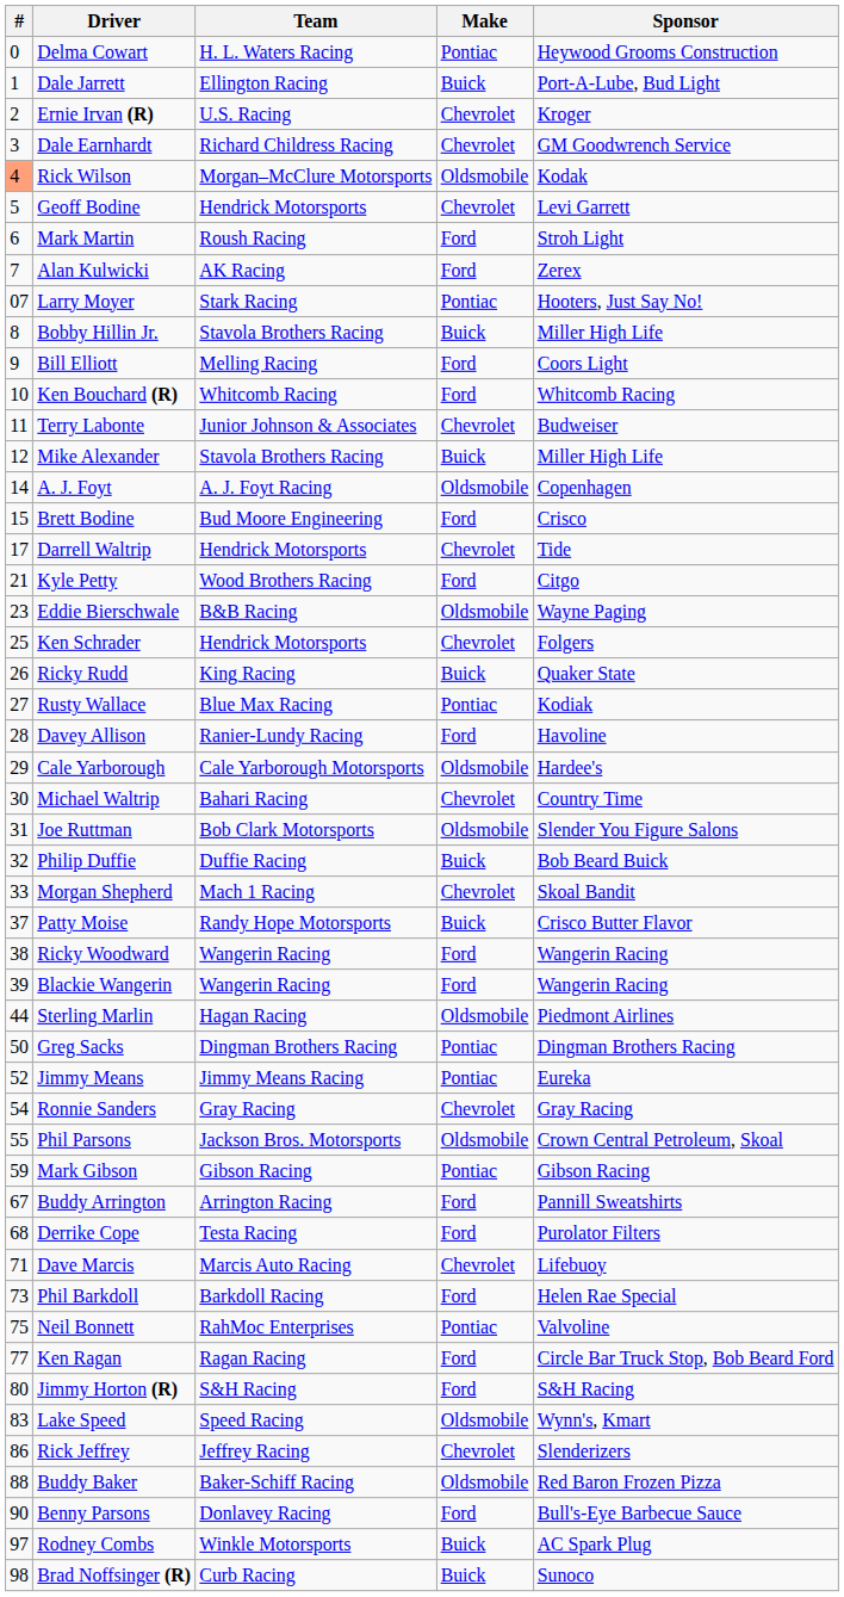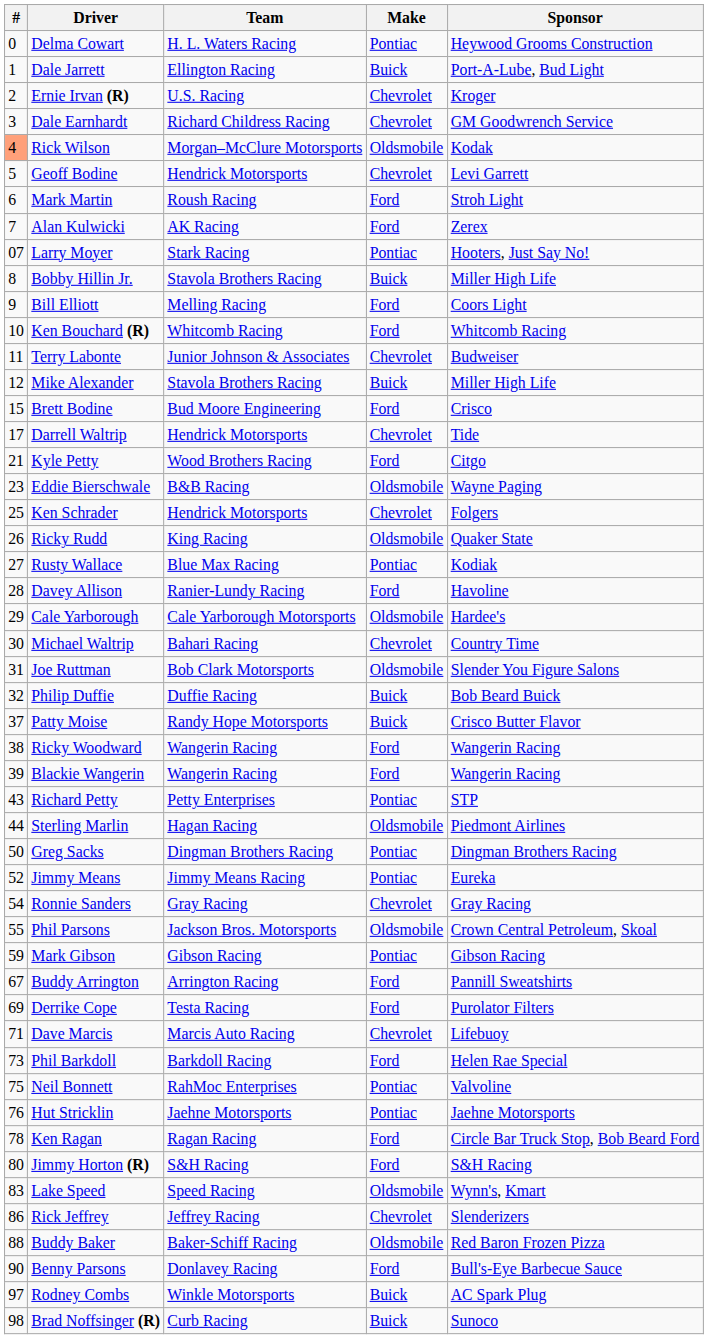 <table class="wikitable" style="font-size:95%">
 <tr>
 <th>#</th>
 <th>Driver</th>
 <th>Team</th>
 <th>Make</th>
 <th>Sponsor</th>
 </tr>
 <tr>
 <td>0</td>
 <td><a href='#'>Delma Cowart</a></td>
 <td><a href='#'>H. L. Waters Racing</a></td>
 <td><a href='#'>Pontiac</a></td>
 <td><a href='#'>Heywood Grooms Construction</a></td>
 </tr>
 <tr>
 <td>1</td>
 <td><a href='#'>Dale Jarrett</a></td>
 <td><a href='#'>Ellington Racing</a></td>
 <td><a href='#'>Buick</a></td>
 <td><a href='#'>Port-A-Lube</a>, <a href='#'>Bud Light</a></td>
 </tr>
 <tr>
 <td>2</td>
 <td><a href='#'>Ernie Irvan</a> <strong>(R)</strong></td>
 <td><a href='#'>U.S. Racing</a></td>
 <td><a href='#'>Chevrolet</a></td>
 <td><a href='#'>Kroger</a></td>
 </tr>
 <tr>
 <td>3</td>
 <td><a href='#'>Dale Earnhardt</a></td>
 <td><a href='#'>Richard Childress Racing</a></td>
 <td><a href='#'>Chevrolet</a></td>
 <td><a href='#'>GM Goodwrench Service</a></td>
 </tr>
 <tr>
 <td style="background: lightsalmon;">4</td>
 <td><a href='#'>Rick Wilson</a></td>
 <td><a href='#'>Morgan–McClure Motorsports</a></td>
 <td><a href='#'>Oldsmobile</a></td>
 <td><a href='#'>Kodak</a></td>
 </tr>
 <tr>
 <td>5</td>
 <td><a href='#'>Geoff Bodine</a></td>
 <td><a href='#'>Hendrick Motorsports</a></td>
 <td><a href='#'>Chevrolet</a></td>
 <td><a href='#'>Levi Garrett</a></td>
 </tr>
 <tr>
 <td>6</td>
 <td><a href='#'>Mark Martin</a></td>
 <td><a href='#'>Roush Racing</a></td>
 <td><a href='#'>Ford</a></td>
 <td><a href='#'>Stroh Light</a></td>
 </tr>
 <tr>
 <td>7</td>
 <td><a href='#'>Alan Kulwicki</a></td>
 <td><a href='#'>AK Racing</a></td>
 <td><a href='#'>Ford</a></td>
 <td><a href='#'>Zerex</a></td>
 </tr>
 <tr>
 <td>07</td>
 <td><a href='#'>Larry Moyer</a></td>
 <td><a href='#'>Stark Racing</a></td>
 <td><a href='#'>Pontiac</a></td>
 <td><a href='#'>Hooters</a>, <a href='#'>Just Say No!</a></td>
 </tr>
 <tr>
 <td>8</td>
 <td><a href='#'>Bobby Hillin Jr.</a></td>
 <td><a href='#'>Stavola Brothers Racing</a></td>
 <td><a href='#'>Buick</a></td>
 <td><a href='#'>Miller High Life</a></td>
 </tr>
 <tr>
 <td>9</td>
 <td><a href='#'>Bill Elliott</a></td>
 <td><a href='#'>Melling Racing</a></td>
 <td><a href='#'>Ford</a></td>
 <td><a href='#'>Coors Light</a></td>
 </tr>
 <tr>
 <td>10</td>
 <td><a href='#'>Ken Bouchard</a> <strong>(R)</strong></td>
 <td><a href='#'>Whitcomb Racing</a></td>
 <td><a href='#'>Ford</a></td>
 <td><a href='#'>Whitcomb Racing</a></td>
 </tr>
 <tr>
 <td>11</td>
 <td><a href='#'>Terry Labonte</a></td>
 <td><a href='#'>Junior Johnson & Associates</a></td>
 <td><a href='#'>Chevrolet</a></td>
 <td><a href='#'>Budweiser</a></td>
 </tr>
 <tr>
 <td>12</td>
 <td><a href='#'>Mike Alexander</a></td>
 <td><a href='#'>Stavola Brothers Racing</a></td>
 <td><a href='#'>Buick</a></td>
 <td><a href='#'>Miller High Life</a></td>
 </tr>
 <tr>
-<td>14</td>
-<td><a href='#'>A. J. Foyt</a></td>
-<td><a href='#'>A. J. Foyt Racing</a></td>
-<td><a href='#'>Oldsmobile</a></td>
-<td><a href='#'>Copenhagen</a></td>
-</tr>
-<tr>
 <td>15</td>
 <td><a href='#'>Brett Bodine</a></td>
 <td><a href='#'>Bud Moore Engineering</a></td>
 <td><a href='#'>Ford</a></td>
 <td><a href='#'>Crisco</a></td>
 </tr>
 <tr>
 <td>17</td>
 <td><a href='#'>Darrell Waltrip</a></td>
 <td><a href='#'>Hendrick Motorsports</a></td>
 <td><a href='#'>Chevrolet</a></td>
 <td><a href='#'>Tide</a></td>
 </tr>
 <tr>
 <td>21</td>
 <td><a href='#'>Kyle Petty</a></td>
 <td><a href='#'>Wood Brothers Racing</a></td>
 <td><a href='#'>Ford</a></td>
 <td><a href='#'>Citgo</a></td>
 </tr>
 <tr>
 <td>23</td>
 <td><a href='#'>Eddie Bierschwale</a></td>
 <td><a href='#'>B&B Racing</a></td>
 <td><a href='#'>Oldsmobile</a></td>
 <td><a href='#'>Wayne Paging</a></td>
 </tr>
 <tr>
 <td>25</td>
 <td><a href='#'>Ken Schrader</a></td>
 <td><a href='#'>Hendrick Motorsports</a></td>
 <td><a href='#'>Chevrolet</a></td>
 <td><a href='#'>Folgers</a></td>
 </tr>
 <tr>
 <td>26</td>
 <td><a href='#'>Ricky Rudd</a></td>
 <td><a href='#'>King Racing</a></td>
-<td><a href='#'>Buick</a></td>
+<td><a href='#'>Oldsmobile</a></td>
 <td><a href='#'>Quaker State</a></td>
 </tr>
 <tr>
 <td>27</td>
 <td><a href='#'>Rusty Wallace</a></td>
 <td><a href='#'>Blue Max Racing</a></td>
 <td><a href='#'>Pontiac</a></td>
 <td><a href='#'>Kodiak</a></td>
 </tr>
 <tr>
 <td>28</td>
 <td><a href='#'>Davey Allison</a></td>
 <td><a href='#'>Ranier-Lundy Racing</a></td>
 <td><a href='#'>Ford</a></td>
 <td><a href='#'>Havoline</a></td>
 </tr>
 <tr>
 <td>29</td>
 <td><a href='#'>Cale Yarborough</a></td>
 <td><a href='#'>Cale Yarborough Motorsports</a></td>
 <td><a href='#'>Oldsmobile</a></td>
 <td><a href='#'>Hardee's</a></td>
 </tr>
 <tr>
 <td>30</td>
 <td><a href='#'>Michael Waltrip</a></td>
 <td><a href='#'>Bahari Racing</a></td>
 <td><a href='#'>Chevrolet</a></td>
 <td><a href='#'>Country Time</a></td>
 </tr>
 <tr>
 <td>31</td>
 <td><a href='#'>Joe Ruttman</a></td>
 <td><a href='#'>Bob Clark Motorsports</a></td>
 <td><a href='#'>Oldsmobile</a></td>
 <td><a href='#'>Slender You Figure Salons</a></td>
 </tr>
 <tr>
 <td>32</td>
 <td><a href='#'>Philip Duffie</a></td>
 <td><a href='#'>Duffie Racing</a></td>
 <td><a href='#'>Buick</a></td>
 <td><a href='#'>Bob Beard Buick</a></td>
 </tr>
 <tr>
-<td>33</td>
-<td><a href='#'>Morgan Shepherd</a></td>
-<td><a href='#'>Mach 1 Racing</a></td>
-<td><a href='#'>Chevrolet</a></td>
-<td><a href='#'>Skoal Bandit</a></td>
-</tr>
-<tr>
 <td>37</td>
 <td><a href='#'>Patty Moise</a></td>
 <td><a href='#'>Randy Hope Motorsports</a></td>
 <td><a href='#'>Buick</a></td>
 <td><a href='#'>Crisco Butter Flavor</a></td>
 </tr>
 <tr>
 <td>38</td>
 <td><a href='#'>Ricky Woodward</a></td>
 <td><a href='#'>Wangerin Racing</a></td>
 <td><a href='#'>Ford</a></td>
 <td><a href='#'>Wangerin Racing</a></td>
 </tr>
 <tr>
 <td>39</td>
 <td><a href='#'>Blackie Wangerin</a></td>
 <td><a href='#'>Wangerin Racing</a></td>
 <td><a href='#'>Ford</a></td>
 <td><a href='#'>Wangerin Racing</a></td>
+</tr>
+<tr>
+<td>43</td>
+<td><a href='#'>Richard Petty</a></td>
+<td><a href='#'>Petty Enterprises</a></td>
+<td><a href='#'>Pontiac</a></td>
+<td><a href='#'>STP</a></td>
 </tr>
 <tr>
 <td>44</td>
 <td><a href='#'>Sterling Marlin</a></td>
 <td><a href='#'>Hagan Racing</a></td>
 <td><a href='#'>Oldsmobile</a></td>
 <td><a href='#'>Piedmont Airlines</a></td>
 </tr>
 <tr>
 <td>50</td>
 <td><a href='#'>Greg Sacks</a></td>
 <td><a href='#'>Dingman Brothers Racing</a></td>
 <td><a href='#'>Pontiac</a></td>
 <td><a href='#'>Dingman Brothers Racing</a></td>
 </tr>
 <tr>
 <td>52</td>
 <td><a href='#'>Jimmy Means</a></td>
 <td><a href='#'>Jimmy Means Racing</a></td>
 <td><a href='#'>Pontiac</a></td>
 <td><a href='#'>Eureka</a></td>
 </tr>
 <tr>
 <td>54</td>
 <td><a href='#'>Ronnie Sanders</a></td>
 <td><a href='#'>Gray Racing</a></td>
 <td><a href='#'>Chevrolet</a></td>
 <td><a href='#'>Gray Racing</a></td>
 </tr>
 <tr>
 <td>55</td>
 <td><a href='#'>Phil Parsons</a></td>
 <td><a href='#'>Jackson Bros. Motorsports</a></td>
 <td><a href='#'>Oldsmobile</a></td>
 <td><a href='#'>Crown Central Petroleum</a>, <a href='#'>Skoal</a></td>
 </tr>
 <tr>
 <td>59</td>
 <td><a href='#'>Mark Gibson</a></td>
 <td><a href='#'>Gibson Racing</a></td>
 <td><a href='#'>Pontiac</a></td>
 <td><a href='#'>Gibson Racing</a></td>
 </tr>
 <tr>
 <td>67</td>
 <td><a href='#'>Buddy Arrington</a></td>
 <td><a href='#'>Arrington Racing</a></td>
 <td><a href='#'>Ford</a></td>
 <td><a href='#'>Pannill Sweatshirts</a></td>
 </tr>
 <tr>
-<td>68</td>
+<td>69</td>
 <td><a href='#'>Derrike Cope</a></td>
 <td><a href='#'>Testa Racing</a></td>
 <td><a href='#'>Ford</a></td>
 <td><a href='#'>Purolator Filters</a></td>
 </tr>
 <tr>
 <td>71</td>
 <td><a href='#'>Dave Marcis</a></td>
 <td><a href='#'>Marcis Auto Racing</a></td>
 <td><a href='#'>Chevrolet</a></td>
 <td><a href='#'>Lifebuoy</a></td>
 </tr>
 <tr>
 <td>73</td>
 <td><a href='#'>Phil Barkdoll</a></td>
 <td><a href='#'>Barkdoll Racing</a></td>
 <td><a href='#'>Ford</a></td>
 <td><a href='#'>Helen Rae Special</a></td>
 </tr>
 <tr>
 <td>75</td>
 <td><a href='#'>Neil Bonnett</a></td>
 <td><a href='#'>RahMoc Enterprises</a></td>
 <td><a href='#'>Pontiac</a></td>
 <td><a href='#'>Valvoline</a></td>
 </tr>
 <tr>
-<td>77</td>
+<td>76</td>
+<td><a href='#'>Hut Stricklin</a></td>
+<td><a href='#'>Jaehne Motorsports</a></td>
+<td><a href='#'>Pontiac</a></td>
+<td><a href='#'>Jaehne Motorsports</a></td>
+</tr>
+<tr>
+<td>78</td>
 <td><a href='#'>Ken Ragan</a></td>
 <td><a href='#'>Ragan Racing</a></td>
 <td><a href='#'>Ford</a></td>
 <td><a href='#'>Circle Bar Truck Stop</a>, <a href='#'>Bob Beard Ford</a></td>
 </tr>
 <tr>
 <td>80</td>
 <td><a href='#'>Jimmy Horton</a> <strong>(R)</strong></td>
 <td><a href='#'>S&H Racing</a></td>
 <td><a href='#'>Ford</a></td>
 <td><a href='#'>S&H Racing</a></td>
 </tr>
 <tr>
 <td>83</td>
 <td><a href='#'>Lake Speed</a></td>
 <td><a href='#'>Speed Racing</a></td>
 <td><a href='#'>Oldsmobile</a></td>
 <td><a href='#'>Wynn's</a>, <a href='#'>Kmart</a></td>
 </tr>
 <tr>
 <td>86</td>
 <td><a href='#'>Rick Jeffrey</a></td>
 <td><a href='#'>Jeffrey Racing</a></td>
 <td><a href='#'>Chevrolet</a></td>
 <td><a href='#'>Slenderizers</a></td>
 </tr>
 <tr>
 <td>88</td>
 <td><a href='#'>Buddy Baker</a></td>
 <td><a href='#'>Baker-Schiff Racing</a></td>
 <td><a href='#'>Oldsmobile</a></td>
 <td><a href='#'>Red Baron Frozen Pizza</a></td>
 </tr>
 <tr>
 <td>90</td>
 <td><a href='#'>Benny Parsons</a></td>
 <td><a href='#'>Donlavey Racing</a></td>
 <td><a href='#'>Ford</a></td>
 <td><a href='#'>Bull's-Eye Barbecue Sauce</a></td>
 </tr>
 <tr>
 <td>97</td>
 <td><a href='#'>Rodney Combs</a></td>
 <td><a href='#'>Winkle Motorsports</a></td>
 <td><a href='#'>Buick</a></td>
 <td><a href='#'>AC Spark Plug</a></td>
 </tr>
 <tr>
 <td>98</td>
 <td><a href='#'>Brad Noffsinger</a> <strong>(R)</strong></td>
 <td><a href='#'>Curb Racing</a></td>
 <td><a href='#'>Buick</a></td>
 <td><a href='#'>Sunoco</a></td>
 </tr>
 </table>
